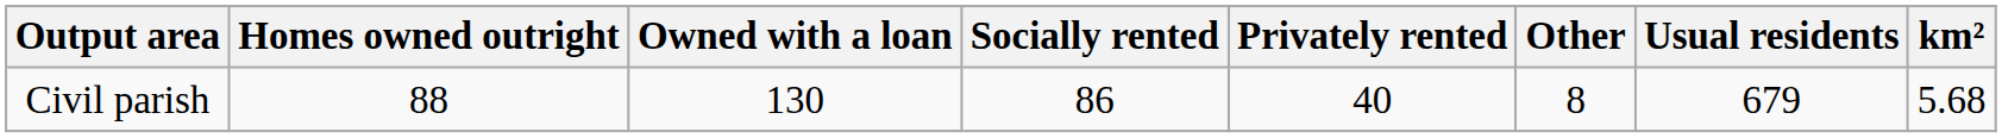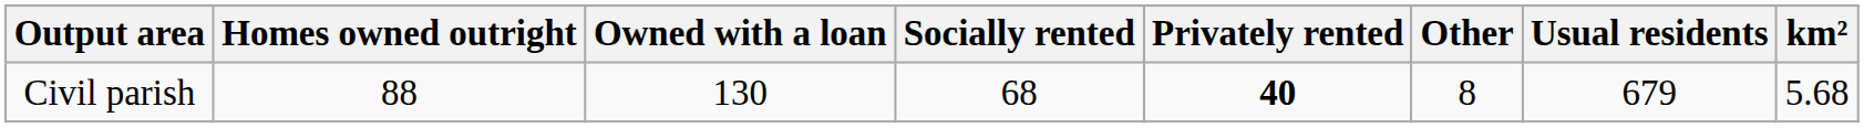 <table class="wikitable">
 <tr>
 </tr>
 <tr>
 <th>Output area</th>
 <th>Homes owned outright</th>
 <th>Owned with a loan</th>
 <th>Socially rented</th>
 <th>Privately rented</th>
 <th>Other</th>
 <th>Usual residents</th>
 <th>km²</th>
 </tr>
 <tr align=center>
 <td>Civil parish</td>
 <td>88</td>
 <td>130</td>
-<td>86</td>
-<td>40</td>
+<td>68</td>
+<td><strong>40</strong></td>
 <td>8</td>
 <td>679</td>
 <td>5.68</td>
 </tr>
 </table>
